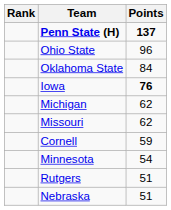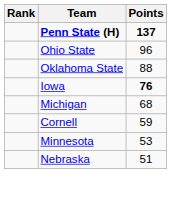 <table class="wikitable sortable" style="text-align:center">
 <tr>
 <th>Rank</th>
 <th>Team</th>
 <th>Points</th>
 </tr>
 <tr>
 <td></td>
 <td align="left"><strong><a href='#'>Penn State</a></strong> <strong>(H)</strong></td>
 <td><strong>137</strong></td>
 </tr>
 <tr>
 <td></td>
 <td align="left"><a href='#'>Ohio State</a></td>
 <td>96</td>
 </tr>
 <tr>
 <td></td>
 <td align="left"><a href='#'>Oklahoma State</a></td>
-<td>84</td>
+<td>88</td>
 </tr>
 <tr>
 <td></td>
 <td align="left"><a href='#'>Iowa</a></td>
 <td><strong>76</strong></td>
 </tr>
 <tr>
 <td></td>
 <td align="left"><a href='#'>Michigan</a></td>
-<td>62</td>
-</tr>
-<tr>
-<td></td>
-<td align="left"><a href='#'>Missouri</a></td>
-<td>62</td>
+<td>68</td>
 </tr>
 <tr>
 <td></td>
 <td align="left"><a href='#'>Cornell</a></td>
 <td>59</td>
 </tr>
 <tr>
 <td></td>
 <td align="left"><a href='#'>Minnesota</a></td>
-<td>54</td>
-</tr>
-<tr>
-<td></td>
-<td align="left"><a href='#'>Rutgers</a></td>
-<td>51</td>
+<td>53</td>
 </tr>
 <tr>
 <td></td>
 <td align="left"><a href='#'>Nebraska</a></td>
 <td>51</td>
 </tr>
 </table>
